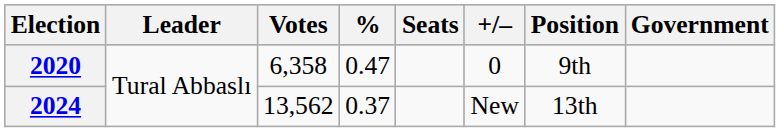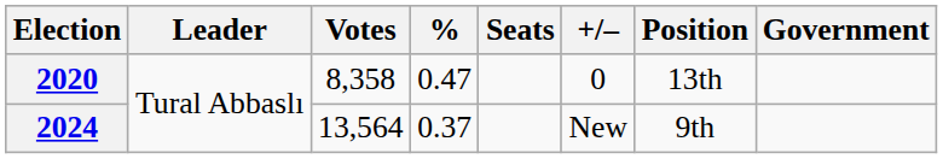 <table class=wikitable style=text-align:center>
 <tr>
 <th>Election</th>
 <th>Leader</th>
 <th>Votes</th>
 <th>%</th>
 <th>Seats</th>
 <th>+/–</th>
 <th>Position</th>
 <th>Government</th>
 </tr>
 <tr>
 <th><a href='#'>2020</a></th>
 <td rowspan=2>Tural Abbaslı</td>
-<td>6,358</td>
+<td>8,358</td>
 <td>0.47</td>
 <td></td>
 <td> 0</td>
-<td> 9th</td>
+<td> 13th</td>
 <td></td>
 </tr>
 <tr>
 <th><a href='#'>2024</a></th>
-<td>13,562</td>
+<td>13,564</td>
 <td>0.37</td>
 <td></td>
 <td>New</td>
-<td> 13th</td>
+<td> 9th</td>
 <td></td>
 </tr>
 </table>
